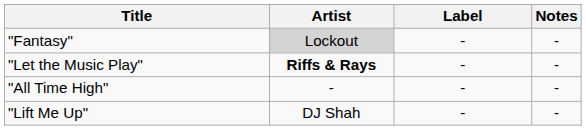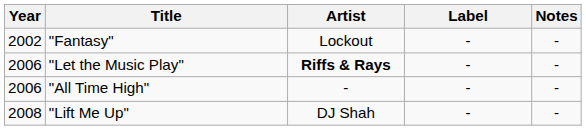 <table class="wikitable">
 <tr>
+<th>Year</th>
 <th width="275">Title</th>
 <th width="125">Artist</th>
 <th width="140">Label</th>
 <th>Notes</th>
 </tr>
 <tr>
+<td align="center" valign="top">2002</td>
 <td align="left" valign="top">"Fantasy"</td>
-<td align="center" valign="top" style="background: lightgrey;">Lockout</td>
+<td align="center" valign="top">Lockout</td>
 <td align="center" valign="top">-</td>
 <td align="center" valign="top">-</td>
 </tr>
 <tr>
+<td align="center" valign="top">2006</td>
 <td align="left" valigh="top">"Let the Music Play"</td>
 <td align="center" valign="top"><strong>Riffs & Rays</strong></td>
 <td align="center" valign="top">-</td>
 <td align="center" valign="top">-</td>
 </tr>
 <tr>
+<td align="center" valign="top">2006</td>
 <td align="left" valigh="top">"All Time High"</td>
 <td align="center" valign="top">-</td>
 <td align="center" valign="top">-</td>
 <td align="center" valign="top">-</td>
 </tr>
 <tr>
+<td align="center" valign="top">2008</td>
 <td align="left" valigh="top">"Lift Me Up"</td>
 <td align="center" valign="top">DJ Shah</td>
 <td align="center" valign="top">-</td>
 <td align="center" valign="top">-</td>
 </tr>
 </table>
